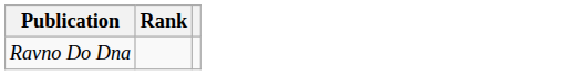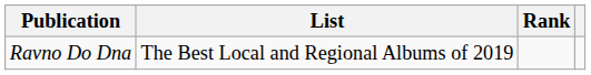 <table class="sortable wikitable">
 <tr>
 <th>Publication</th>
+<th>List</th>
 <th>Rank</th>
 <th class="unsortable"></th>
 </tr>
 <tr>
 <td><em>Ravno Do Dna</em></td>
+<td>The Best Local and Regional Albums of 2019</td>
 <td></td>
 <td></td>
 </tr>
 </table>
